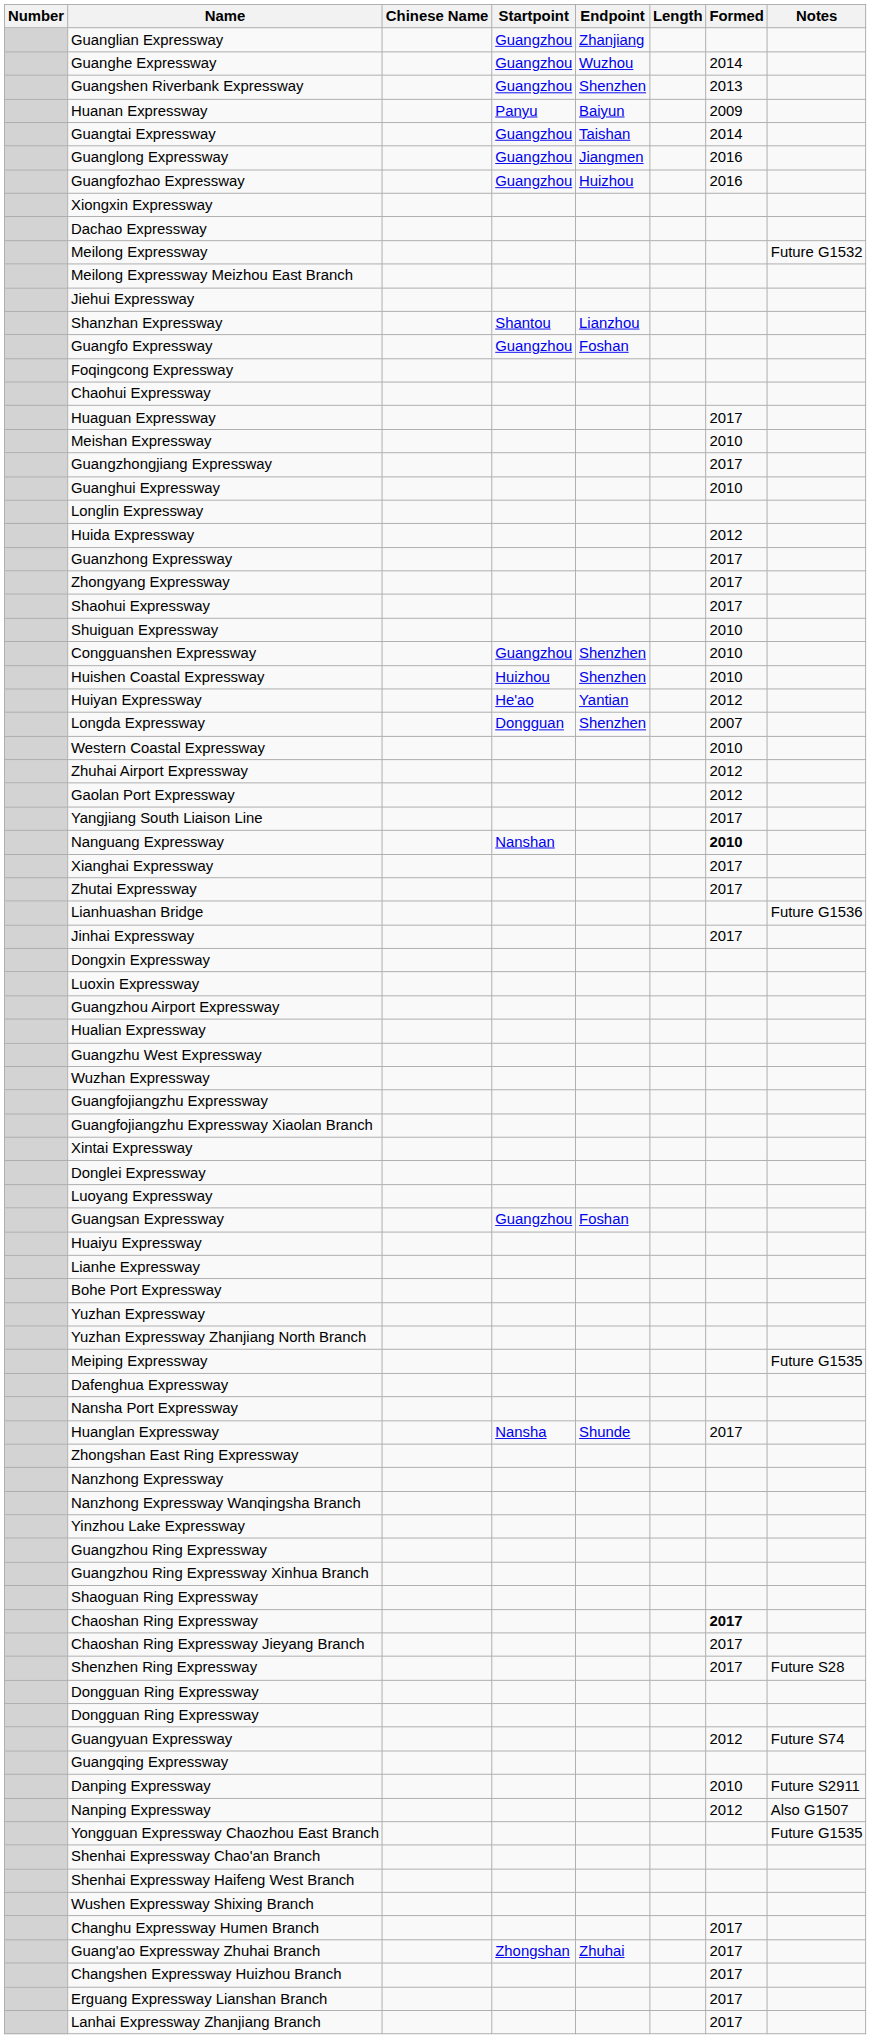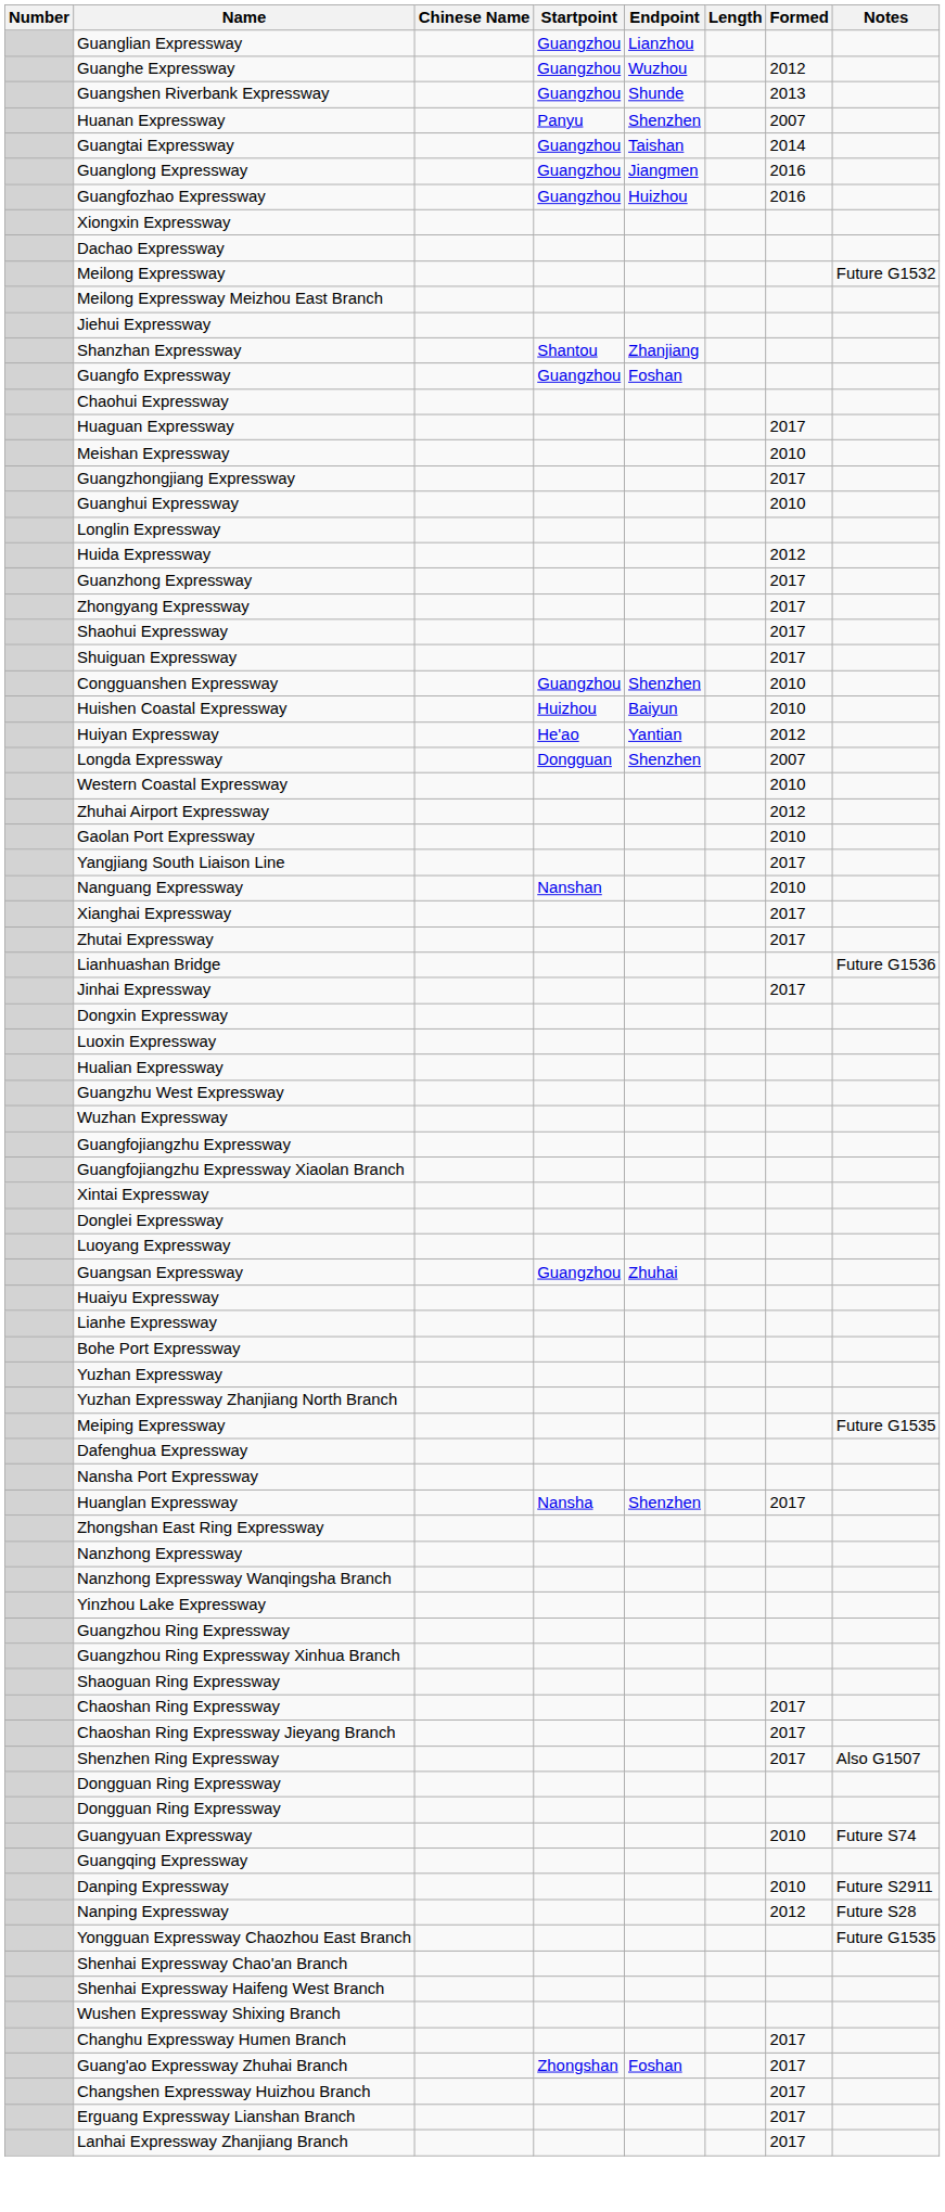 <table class="wikitable sortable">
 <tr>
 <th>Number</th>
 <th>Name</th>
 <th>Chinese Name</th>
 <th>Startpoint</th>
 <th>Endpoint</th>
 <th>Length</th>
 <th>Formed</th>
 <th>Notes</th>
 </tr>
 <tr>
 <td bgcolor="lightgrey"></td>
 <td>Guanglian Expressway</td>
 <td></td>
 <td><a href='#'>Guangzhou</a></td>
-<td><a href='#'>Zhanjiang</a></td>
+<td><a href='#'>Lianzhou</a></td>
 <td></td>
 <td></td>
 <td></td>
 </tr>
 <tr>
 <td bgcolor="lightgrey"></td>
 <td>Guanghe Expressway</td>
 <td></td>
 <td><a href='#'>Guangzhou</a></td>
 <td><a href='#'>Wuzhou</a></td>
 <td></td>
-<td>2014</td>
+<td>2012</td>
 <td></td>
 </tr>
 <tr>
 <td bgcolor="lightgrey"></td>
 <td>Guangshen Riverbank Expressway</td>
 <td></td>
 <td><a href='#'>Guangzhou</a></td>
-<td><a href='#'>Shenzhen</a></td>
+<td><a href='#'>Shunde</a></td>
 <td></td>
 <td>2013</td>
 <td></td>
 </tr>
 <tr>
 <td bgcolor="lightgrey"></td>
 <td>Huanan Expressway</td>
 <td></td>
 <td><a href='#'>Panyu</a></td>
-<td><a href='#'>Baiyun</a></td>
+<td><a href='#'>Shenzhen</a></td>
 <td></td>
-<td>2009</td>
+<td>2007</td>
 <td></td>
 </tr>
 <tr>
 <td bgcolor="lightgrey"></td>
 <td>Guangtai Expressway</td>
 <td></td>
 <td><a href='#'>Guangzhou</a></td>
 <td><a href='#'>Taishan</a></td>
 <td></td>
 <td>2014</td>
 <td></td>
 </tr>
 <tr>
 <td bgcolor="lightgrey"></td>
 <td>Guanglong Expressway</td>
 <td></td>
 <td><a href='#'>Guangzhou</a></td>
 <td><a href='#'>Jiangmen</a></td>
 <td></td>
 <td>2016</td>
 <td></td>
 </tr>
 <tr>
 <td bgcolor="lightgrey"></td>
 <td>Guangfozhao Expressway</td>
 <td></td>
 <td><a href='#'>Guangzhou</a></td>
 <td><a href='#'>Huizhou</a></td>
 <td></td>
 <td>2016</td>
 <td></td>
 </tr>
 <tr>
 <td bgcolor="lightgrey"></td>
 <td>Xiongxin Expressway</td>
 <td></td>
 <td></td>
 <td></td>
 <td></td>
 <td></td>
 <td></td>
 </tr>
 <tr>
 <td bgcolor="lightgrey"></td>
 <td>Dachao Expressway</td>
 <td></td>
 <td></td>
 <td></td>
 <td></td>
 <td></td>
 <td></td>
 </tr>
 <tr>
 <td bgcolor="lightgrey"></td>
 <td>Meilong Expressway</td>
 <td></td>
 <td></td>
 <td></td>
 <td></td>
 <td></td>
 <td>Future G1532</td>
 </tr>
 <tr>
 <td bgcolor="lightgrey"></td>
 <td>Meilong Expressway Meizhou East Branch</td>
 <td></td>
 <td></td>
 <td></td>
 <td></td>
 <td></td>
 <td></td>
 </tr>
 <tr>
 <td bgcolor="lightgrey"></td>
 <td>Jiehui Expressway</td>
 <td></td>
 <td></td>
 <td></td>
 <td></td>
 <td></td>
 <td></td>
 </tr>
 <tr>
 <td bgcolor="lightgrey"></td>
 <td>Shanzhan Expressway</td>
 <td></td>
 <td><a href='#'>Shantou</a></td>
-<td><a href='#'>Lianzhou</a></td>
+<td><a href='#'>Zhanjiang</a></td>
 <td></td>
 <td></td>
 <td></td>
 </tr>
 <tr>
 <td bgcolor="lightgrey"></td>
 <td>Guangfo Expressway</td>
 <td></td>
 <td><a href='#'>Guangzhou</a></td>
 <td><a href='#'>Foshan</a></td>
-<td></td>
-<td></td>
-<td></td>
-</tr>
-<tr>
-<td bgcolor="lightgrey"></td>
-<td>Foqingcong Expressway</td>
-<td></td>
-<td></td>
-<td></td>
 <td></td>
 <td></td>
 <td></td>
 </tr>
 <tr>
 <td bgcolor="lightgrey"></td>
 <td>Chaohui Expressway</td>
 <td></td>
 <td></td>
 <td></td>
 <td></td>
 <td></td>
 <td></td>
 </tr>
 <tr>
 <td bgcolor="lightgrey"></td>
 <td>Huaguan Expressway</td>
 <td></td>
 <td></td>
 <td></td>
 <td></td>
 <td>2017</td>
 <td></td>
 </tr>
 <tr>
 <td bgcolor="lightgrey"></td>
 <td>Meishan Expressway</td>
 <td></td>
 <td></td>
 <td></td>
 <td></td>
 <td>2010</td>
 <td></td>
 </tr>
 <tr>
 <td bgcolor="lightgrey"></td>
 <td>Guangzhongjiang Expressway</td>
 <td></td>
 <td></td>
 <td></td>
 <td></td>
 <td>2017</td>
 <td></td>
 </tr>
 <tr>
 <td bgcolor="lightgrey"></td>
 <td>Guanghui Expressway</td>
 <td></td>
 <td></td>
 <td></td>
 <td></td>
 <td>2010</td>
 <td></td>
 </tr>
 <tr>
 <td bgcolor="lightgrey"></td>
 <td>Longlin Expressway</td>
 <td></td>
 <td></td>
 <td></td>
 <td></td>
 <td></td>
 <td></td>
 </tr>
 <tr>
 <td bgcolor="lightgrey"></td>
 <td>Huida Expressway</td>
 <td></td>
 <td></td>
 <td></td>
 <td></td>
 <td>2012</td>
 <td></td>
 </tr>
 <tr>
 <td bgcolor="lightgrey"></td>
 <td>Guanzhong Expressway</td>
 <td></td>
 <td></td>
 <td></td>
 <td></td>
 <td>2017</td>
 <td></td>
 </tr>
 <tr>
 <td bgcolor="lightgrey"></td>
 <td>Zhongyang Expressway</td>
 <td></td>
 <td></td>
 <td></td>
 <td></td>
 <td>2017</td>
 <td></td>
 </tr>
 <tr>
 <td bgcolor="lightgrey"></td>
 <td>Shaohui Expressway</td>
 <td></td>
 <td></td>
 <td></td>
 <td></td>
 <td>2017</td>
 <td></td>
 </tr>
 <tr>
 <td bgcolor="lightgrey"></td>
 <td>Shuiguan Expressway</td>
 <td></td>
 <td></td>
 <td></td>
 <td></td>
-<td>2010</td>
+<td>2017</td>
 <td></td>
 </tr>
 <tr>
 <td bgcolor="lightgrey"></td>
 <td>Congguanshen Expressway</td>
 <td></td>
 <td><a href='#'>Guangzhou</a></td>
 <td><a href='#'>Shenzhen</a></td>
 <td></td>
 <td>2010</td>
 <td></td>
 </tr>
 <tr>
 <td bgcolor="lightgrey"></td>
 <td>Huishen Coastal Expressway</td>
 <td></td>
 <td><a href='#'>Huizhou</a></td>
-<td><a href='#'>Shenzhen</a></td>
+<td><a href='#'>Baiyun</a></td>
 <td></td>
 <td>2010</td>
 <td></td>
 </tr>
 <tr>
 <td bgcolor="lightgrey"></td>
 <td>Huiyan Expressway</td>
 <td></td>
 <td><a href='#'>He'ao</a></td>
 <td><a href='#'>Yantian</a></td>
 <td></td>
 <td>2012</td>
 <td></td>
 </tr>
 <tr>
 <td bgcolor="lightgrey"></td>
 <td>Longda Expressway</td>
 <td></td>
 <td><a href='#'>Dongguan</a></td>
 <td><a href='#'>Shenzhen</a></td>
 <td></td>
 <td>2007</td>
 <td></td>
 </tr>
 <tr>
 <td bgcolor="lightgrey"></td>
 <td>Western Coastal Expressway</td>
 <td></td>
 <td></td>
 <td></td>
 <td></td>
 <td>2010</td>
 <td></td>
 </tr>
 <tr>
 <td bgcolor="lightgrey"></td>
 <td>Zhuhai Airport Expressway</td>
 <td></td>
 <td></td>
 <td></td>
 <td></td>
 <td>2012</td>
 <td></td>
 </tr>
 <tr>
 <td bgcolor="lightgrey"></td>
 <td>Gaolan Port Expressway</td>
 <td></td>
 <td></td>
 <td></td>
 <td></td>
-<td>2012</td>
+<td>2010</td>
 <td></td>
 </tr>
 <tr>
 <td bgcolor="lightgrey"></td>
 <td>Yangjiang South Liaison Line</td>
 <td></td>
 <td></td>
 <td></td>
 <td></td>
 <td>2017</td>
 <td></td>
 </tr>
 <tr>
 <td bgcolor="lightgrey"></td>
 <td>Nanguang Expressway</td>
 <td></td>
 <td><a href='#'>Nanshan</a></td>
 <td></td>
 <td></td>
-<td><strong>2010</strong></td>
+<td>2010</td>
 <td></td>
 </tr>
 <tr>
 <td bgcolor="lightgrey"></td>
 <td>Xianghai Expressway</td>
 <td></td>
 <td></td>
 <td></td>
 <td></td>
 <td>2017</td>
 <td></td>
 </tr>
 <tr>
 <td bgcolor="lightgrey"></td>
 <td>Zhutai Expressway</td>
 <td></td>
 <td></td>
 <td></td>
 <td></td>
 <td>2017</td>
 <td></td>
 </tr>
 <tr>
 <td bgcolor="lightgrey"></td>
 <td>Lianhuashan Bridge</td>
 <td></td>
 <td></td>
 <td></td>
 <td></td>
 <td></td>
 <td>Future G1536</td>
 </tr>
 <tr>
 <td bgcolor="lightgrey"></td>
 <td>Jinhai Expressway</td>
 <td></td>
 <td></td>
 <td></td>
 <td></td>
 <td>2017</td>
 <td></td>
 </tr>
 <tr>
 <td bgcolor="lightgrey"></td>
 <td>Dongxin Expressway</td>
 <td></td>
 <td></td>
 <td></td>
 <td></td>
 <td></td>
 <td></td>
 </tr>
 <tr>
 <td bgcolor="lightgrey"></td>
 <td>Luoxin Expressway</td>
-<td></td>
-<td></td>
-<td></td>
-<td></td>
-<td></td>
-<td></td>
-</tr>
-<tr>
-<td bgcolor="lightgrey"></td>
-<td>Guangzhou Airport Expressway</td>
 <td></td>
 <td></td>
 <td></td>
 <td></td>
 <td></td>
 <td></td>
 </tr>
 <tr>
 <td bgcolor="lightgrey"></td>
 <td>Hualian Expressway</td>
 <td></td>
 <td></td>
 <td></td>
 <td></td>
 <td></td>
 <td></td>
 </tr>
 <tr>
 <td bgcolor="lightgrey"></td>
 <td>Guangzhu West Expressway</td>
 <td></td>
 <td></td>
 <td></td>
 <td></td>
 <td></td>
 <td></td>
 </tr>
 <tr>
 <td bgcolor="lightgrey"></td>
 <td>Wuzhan Expressway</td>
 <td></td>
 <td></td>
 <td></td>
 <td></td>
 <td></td>
 <td></td>
 </tr>
 <tr>
 <td bgcolor="lightgrey"></td>
 <td>Guangfojiangzhu Expressway</td>
 <td></td>
 <td></td>
 <td></td>
 <td></td>
 <td></td>
 <td></td>
 </tr>
 <tr>
 <td bgcolor="lightgrey"></td>
 <td>Guangfojiangzhu Expressway Xiaolan Branch</td>
 <td></td>
 <td></td>
 <td></td>
 <td></td>
 <td></td>
 <td></td>
 </tr>
 <tr>
 <td bgcolor="lightgrey"></td>
 <td>Xintai Expressway</td>
 <td></td>
 <td></td>
 <td></td>
 <td></td>
 <td></td>
 <td></td>
 </tr>
 <tr>
 <td bgcolor="lightgrey"></td>
 <td>Donglei Expressway</td>
 <td></td>
 <td></td>
 <td></td>
 <td></td>
 <td></td>
 <td></td>
 </tr>
 <tr>
 <td bgcolor="lightgrey"></td>
 <td>Luoyang Expressway</td>
 <td></td>
 <td></td>
 <td></td>
 <td></td>
 <td></td>
 <td></td>
 </tr>
 <tr>
 <td bgcolor="lightgrey"></td>
 <td>Guangsan Expressway</td>
 <td></td>
 <td><a href='#'>Guangzhou</a></td>
-<td><a href='#'>Foshan</a></td>
+<td><a href='#'>Zhuhai</a></td>
 <td></td>
 <td></td>
 <td></td>
 </tr>
 <tr>
 <td bgcolor="lightgrey"></td>
 <td>Huaiyu Expressway</td>
 <td></td>
 <td></td>
 <td></td>
 <td></td>
 <td></td>
 <td></td>
 </tr>
 <tr>
 <td bgcolor="lightgrey"></td>
 <td>Lianhe Expressway</td>
 <td></td>
 <td></td>
 <td></td>
 <td></td>
 <td></td>
 <td></td>
 </tr>
 <tr>
 <td bgcolor="lightgrey"></td>
 <td>Bohe Port Expressway</td>
 <td></td>
 <td></td>
 <td></td>
 <td></td>
 <td></td>
 <td></td>
 </tr>
 <tr>
 <td bgcolor="lightgrey"></td>
 <td>Yuzhan Expressway</td>
 <td></td>
 <td></td>
 <td></td>
 <td></td>
 <td></td>
 <td></td>
 </tr>
 <tr>
 <td bgcolor="lightgrey"></td>
 <td>Yuzhan Expressway Zhanjiang North Branch</td>
 <td></td>
 <td></td>
 <td></td>
 <td></td>
 <td></td>
 <td></td>
 </tr>
 <tr>
 <td bgcolor="lightgrey"></td>
 <td>Meiping Expressway</td>
 <td></td>
 <td></td>
 <td></td>
 <td></td>
 <td></td>
 <td>Future G1535</td>
 </tr>
 <tr>
 <td bgcolor="lightgrey"></td>
 <td>Dafenghua Expressway</td>
 <td></td>
 <td></td>
 <td></td>
 <td></td>
 <td></td>
 <td></td>
 </tr>
 <tr>
 <td bgcolor="lightgrey"></td>
 <td>Nansha Port Expressway</td>
 <td></td>
 <td></td>
 <td></td>
 <td></td>
 <td></td>
 <td></td>
 </tr>
 <tr>
 <td bgcolor="lightgrey"></td>
 <td>Huanglan Expressway</td>
 <td></td>
 <td><a href='#'>Nansha</a></td>
-<td><a href='#'>Shunde</a></td>
+<td><a href='#'>Shenzhen</a></td>
 <td></td>
 <td>2017</td>
 <td></td>
 </tr>
 <tr>
 <td bgcolor="lightgrey"></td>
 <td>Zhongshan East Ring Expressway</td>
 <td></td>
 <td></td>
 <td></td>
 <td></td>
 <td></td>
 <td></td>
 </tr>
 <tr>
 <td bgcolor="lightgrey"></td>
 <td>Nanzhong Expressway</td>
 <td></td>
 <td></td>
 <td></td>
 <td></td>
 <td></td>
 <td></td>
 </tr>
 <tr>
 <td bgcolor="lightgrey"></td>
 <td>Nanzhong Expressway Wanqingsha Branch</td>
 <td></td>
 <td></td>
 <td></td>
 <td></td>
 <td></td>
 <td></td>
 </tr>
 <tr>
 <td bgcolor="lightgrey"></td>
 <td>Yinzhou Lake Expressway</td>
 <td></td>
 <td></td>
 <td></td>
 <td></td>
 <td></td>
 <td></td>
 </tr>
 <tr>
 <td bgcolor="lightgrey"></td>
 <td>Guangzhou Ring Expressway</td>
 <td></td>
 <td></td>
 <td></td>
 <td></td>
 <td></td>
 <td></td>
 </tr>
 <tr>
 <td bgcolor="lightgrey"></td>
 <td>Guangzhou Ring Expressway Xinhua Branch</td>
 <td></td>
 <td></td>
 <td></td>
 <td></td>
 <td></td>
 <td></td>
 </tr>
 <tr>
 <td bgcolor="lightgrey"></td>
 <td>Shaoguan Ring Expressway</td>
 <td></td>
 <td></td>
 <td></td>
 <td></td>
 <td></td>
 <td></td>
 </tr>
 <tr>
 <td bgcolor="lightgrey"></td>
 <td>Chaoshan Ring Expressway</td>
 <td></td>
 <td></td>
 <td></td>
 <td></td>
-<td><strong>2017</strong></td>
+<td>2017</td>
 <td></td>
 </tr>
 <tr>
 <td bgcolor="lightgrey"></td>
 <td>Chaoshan Ring Expressway Jieyang Branch</td>
 <td></td>
 <td></td>
 <td></td>
 <td></td>
 <td>2017</td>
 <td></td>
 </tr>
 <tr>
 <td bgcolor="lightgrey"></td>
 <td>Shenzhen Ring Expressway</td>
 <td></td>
 <td></td>
 <td></td>
 <td></td>
 <td>2017</td>
-<td>Future S28</td>
+<td>Also G1507</td>
 </tr>
 <tr>
 <td bgcolor="lightgrey"></td>
 <td>Dongguan Ring Expressway</td>
 <td></td>
 <td></td>
 <td></td>
 <td></td>
 <td></td>
 <td></td>
 </tr>
 <tr>
 <td bgcolor="lightgrey"></td>
 <td>Dongguan Ring Expressway</td>
 <td></td>
 <td></td>
 <td></td>
 <td></td>
 <td></td>
 <td></td>
 </tr>
 <tr>
 <td bgcolor="lightgrey"></td>
 <td>Guangyuan Expressway</td>
 <td></td>
 <td></td>
 <td></td>
 <td></td>
-<td>2012</td>
+<td>2010</td>
 <td>Future S74</td>
 </tr>
 <tr>
 <td bgcolor="lightgrey"></td>
 <td>Guangqing Expressway</td>
 <td></td>
 <td></td>
 <td></td>
 <td></td>
 <td></td>
 <td></td>
 </tr>
 <tr>
 <td bgcolor="lightgrey"></td>
 <td>Danping Expressway</td>
 <td></td>
 <td></td>
 <td></td>
 <td></td>
 <td>2010</td>
 <td>Future S2911</td>
 </tr>
 <tr>
 <td bgcolor="lightgrey"></td>
 <td>Nanping Expressway</td>
 <td></td>
 <td></td>
 <td></td>
 <td></td>
 <td>2012</td>
-<td>Also G1507</td>
+<td>Future S28</td>
 </tr>
 <tr>
 <td bgcolor="lightgrey"></td>
 <td>Yongguan Expressway Chaozhou East Branch</td>
 <td></td>
 <td></td>
 <td></td>
 <td></td>
 <td></td>
 <td>Future G1535</td>
 </tr>
 <tr>
 <td bgcolor="lightgrey"></td>
 <td>Shenhai Expressway Chao'an Branch</td>
 <td></td>
 <td></td>
 <td></td>
 <td></td>
 <td></td>
 <td></td>
 </tr>
 <tr>
 <td bgcolor="lightgrey"></td>
 <td>Shenhai Expressway Haifeng West Branch</td>
 <td></td>
 <td></td>
 <td></td>
 <td></td>
 <td></td>
 <td></td>
 </tr>
 <tr>
 <td bgcolor="lightgrey"></td>
 <td>Wushen Expressway Shixing Branch</td>
 <td></td>
 <td></td>
 <td></td>
 <td></td>
 <td></td>
 <td></td>
 </tr>
 <tr>
 <td bgcolor="lightgrey"></td>
 <td>Changhu Expressway Humen Branch</td>
 <td></td>
 <td></td>
 <td></td>
 <td></td>
 <td>2017</td>
 <td></td>
 </tr>
 <tr>
 <td bgcolor="lightgrey"></td>
 <td>Guang'ao Expressway Zhuhai Branch</td>
 <td></td>
 <td><a href='#'>Zhongshan</a></td>
-<td><a href='#'>Zhuhai</a></td>
+<td><a href='#'>Foshan</a></td>
 <td></td>
 <td>2017</td>
 <td></td>
 </tr>
 <tr>
 <td bgcolor="lightgrey"></td>
 <td>Changshen Expressway Huizhou Branch</td>
 <td></td>
 <td></td>
 <td></td>
 <td></td>
 <td>2017</td>
 <td></td>
 </tr>
 <tr>
 <td bgcolor="lightgrey"></td>
 <td>Erguang Expressway Lianshan Branch</td>
 <td></td>
 <td></td>
 <td></td>
 <td></td>
 <td>2017</td>
 <td></td>
 </tr>
 <tr>
 <td bgcolor="lightgrey"></td>
 <td>Lanhai Expressway Zhanjiang Branch</td>
 <td></td>
 <td></td>
 <td></td>
 <td></td>
 <td>2017</td>
 <td></td>
 </tr>
 </table>
